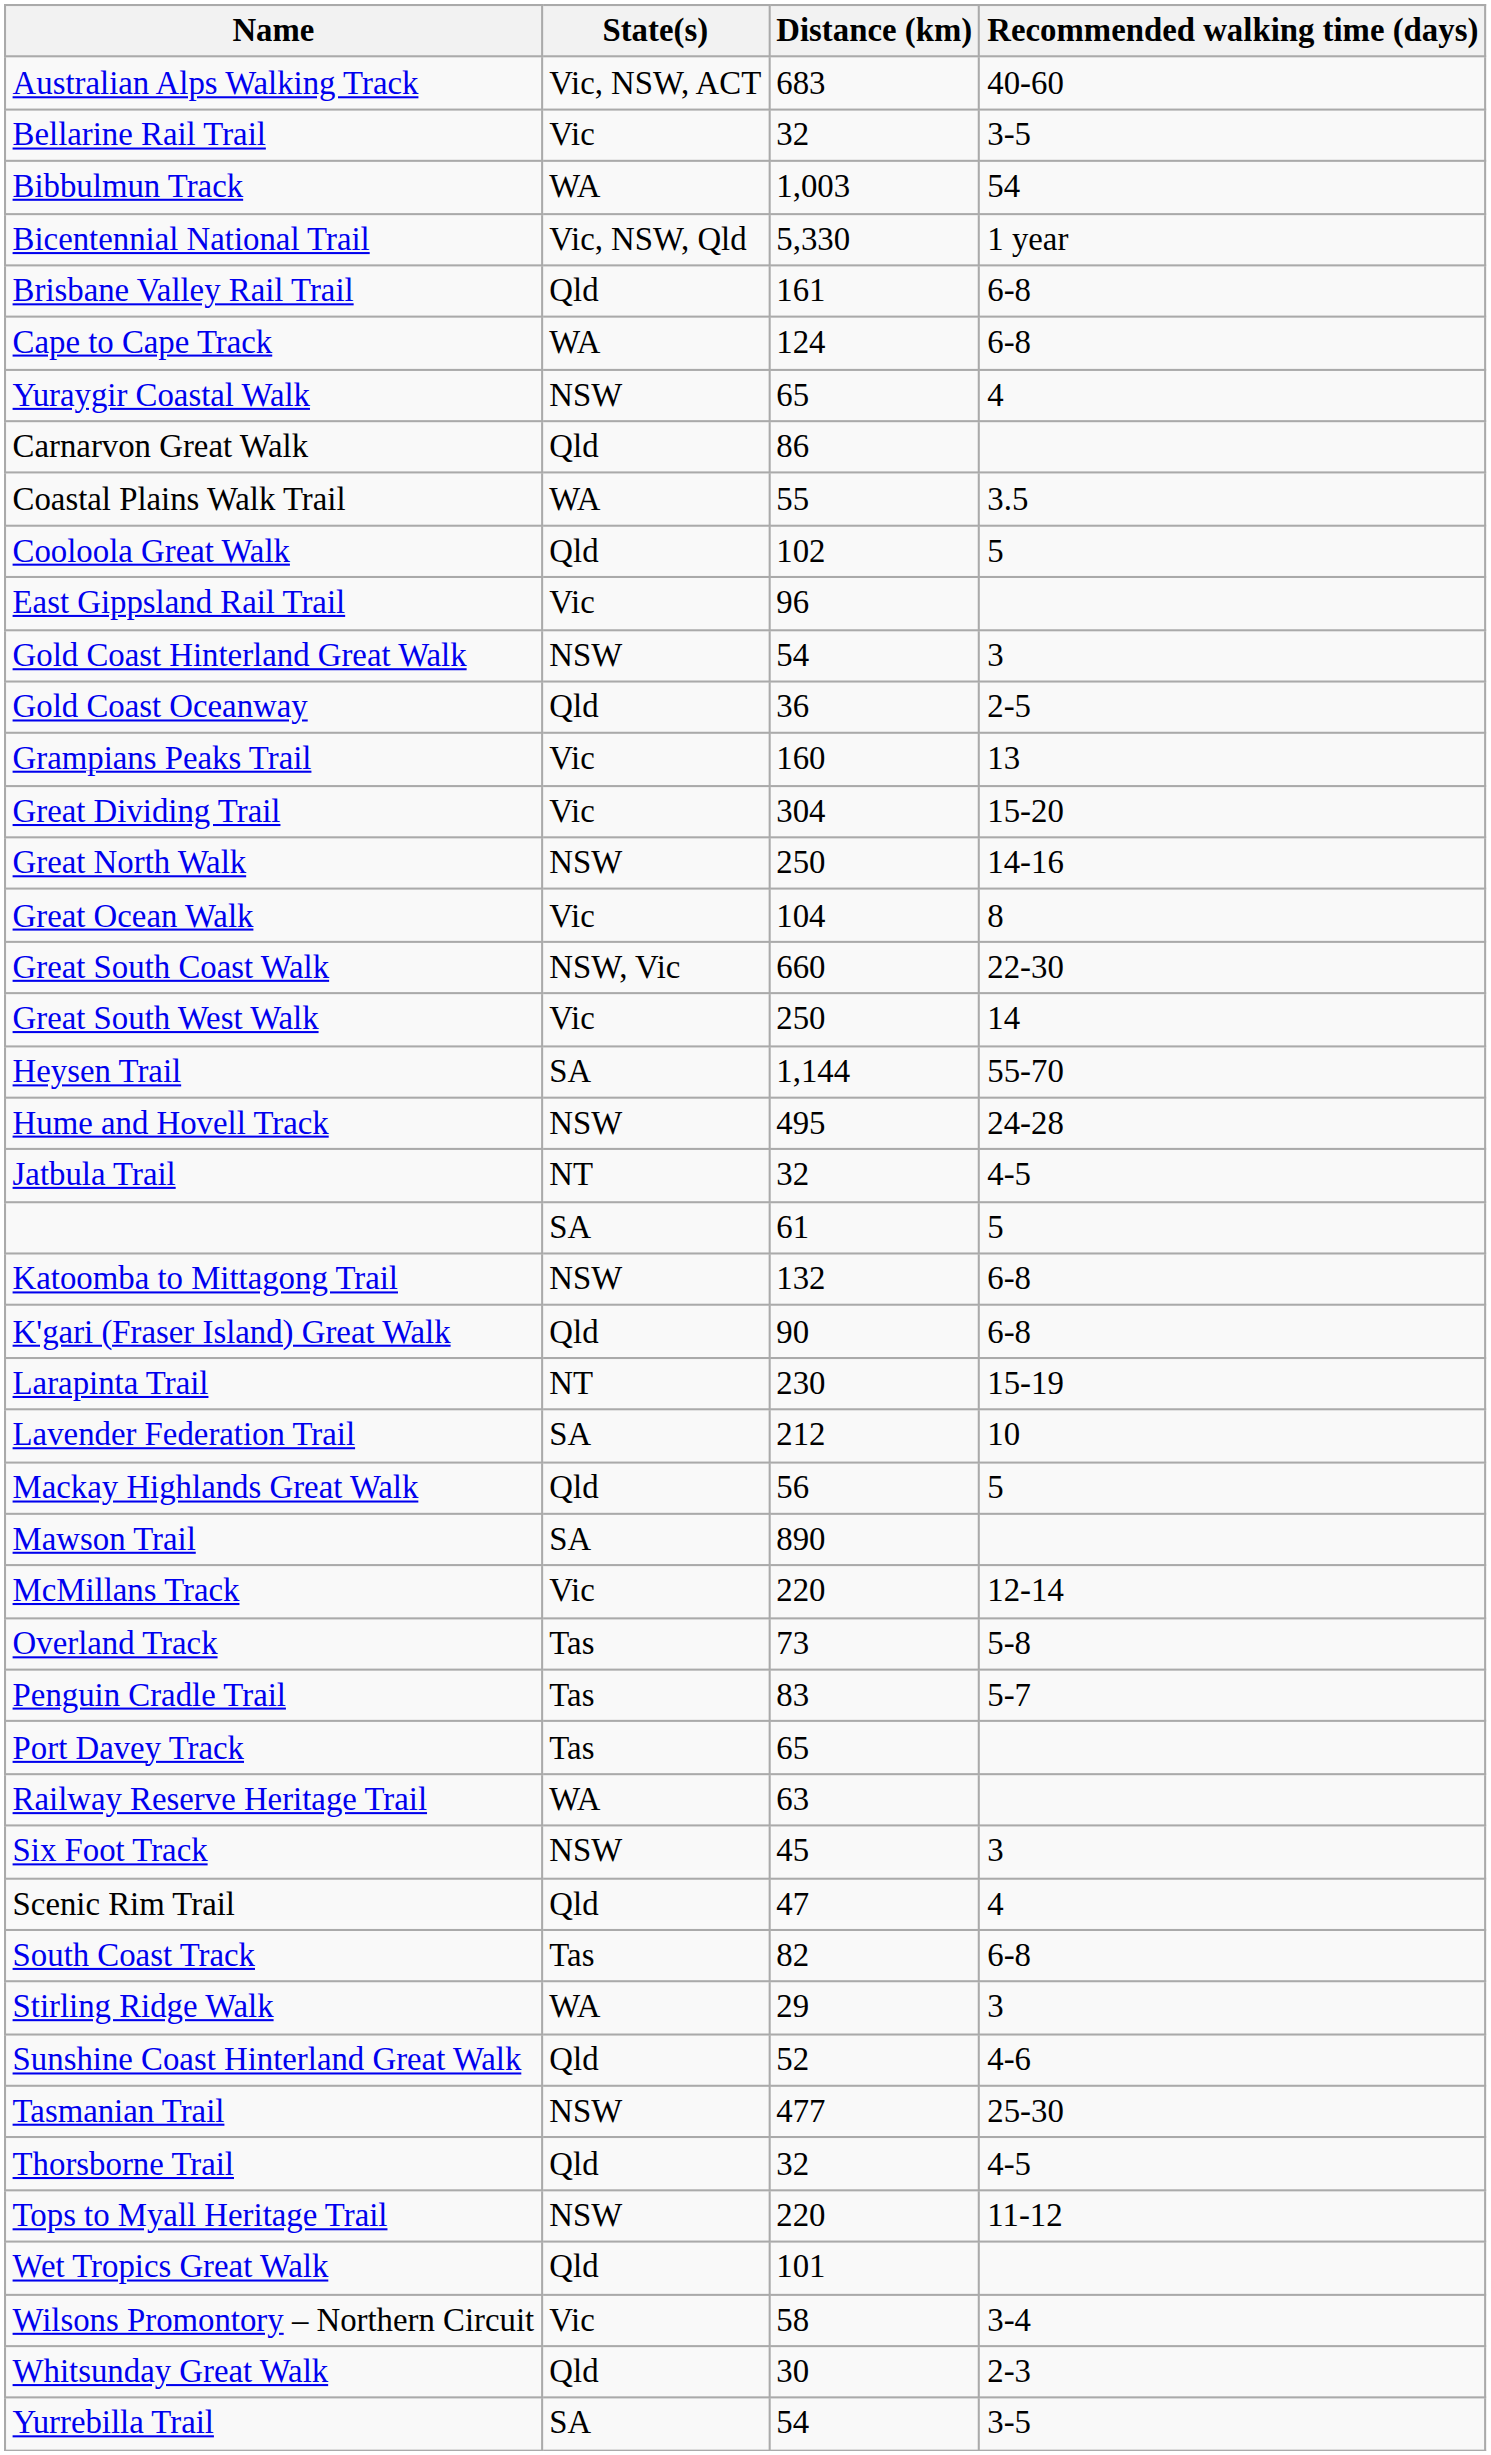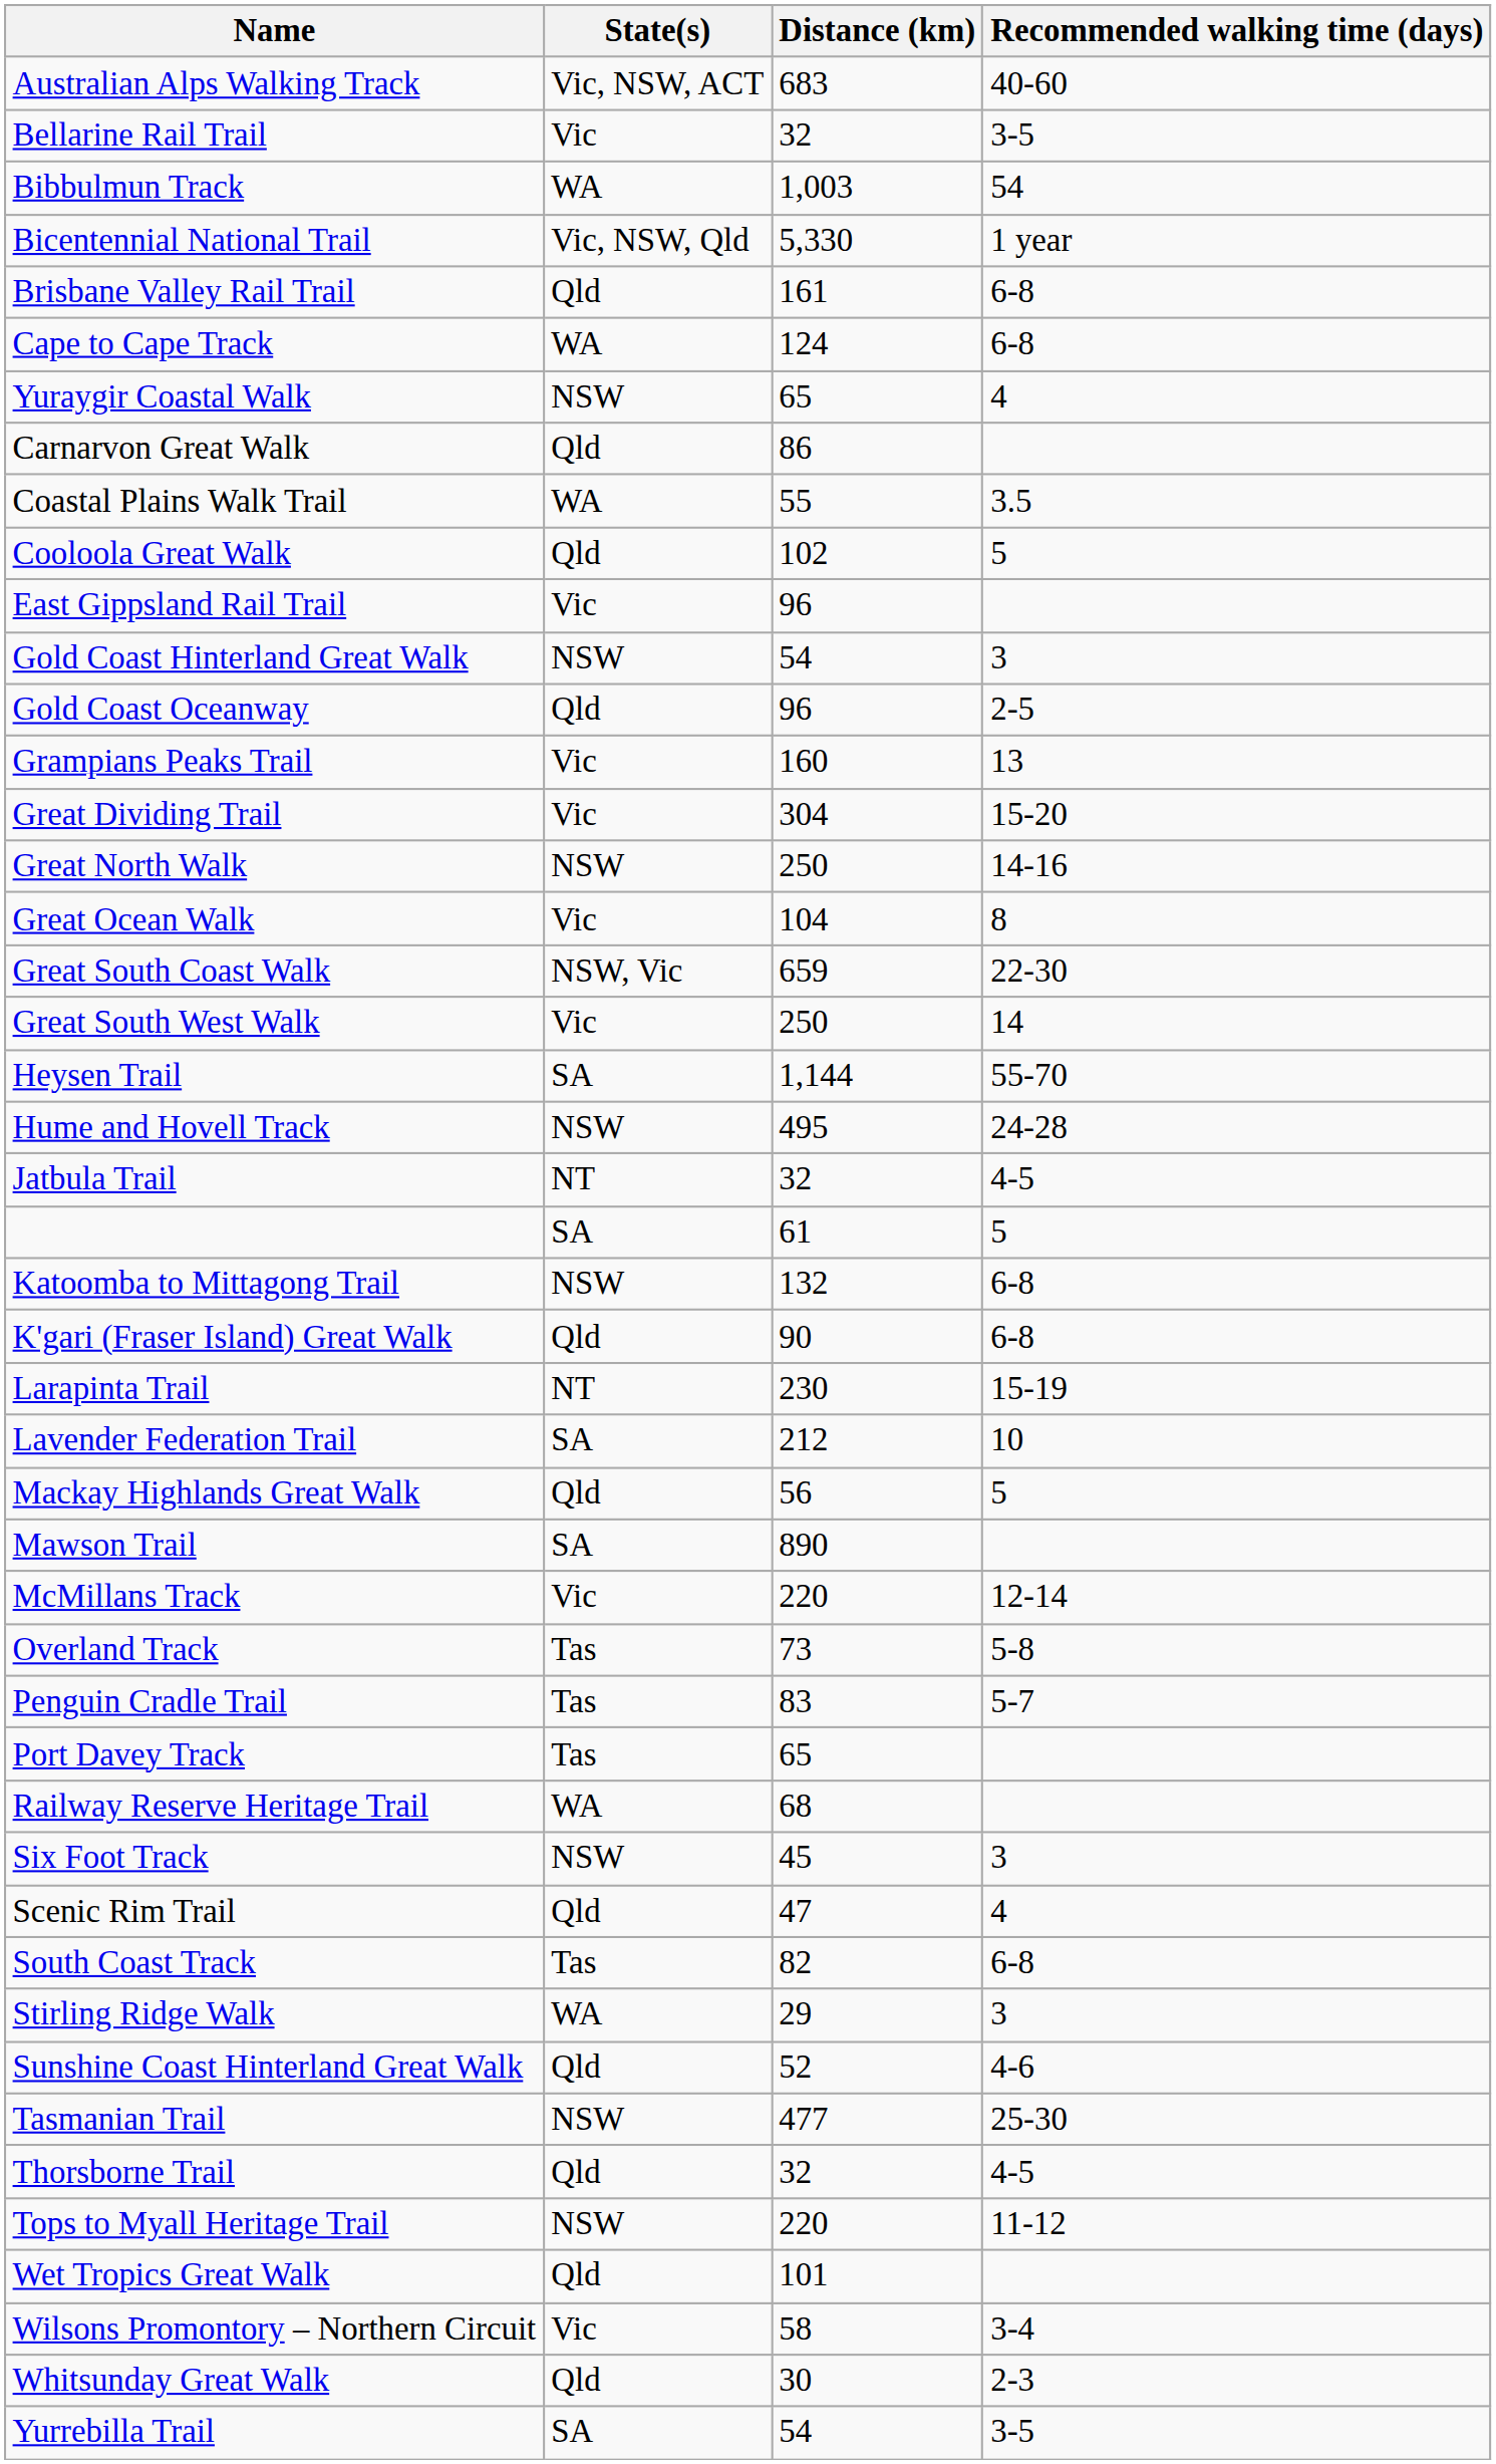 <table class="wikitable sortable">
 <tr>
 <th>Name</th>
 <th>State(s)</th>
 <th>Distance (km)</th>
 <th data-sort-type="number">Recommended walking time (days)</th>
 </tr>
 <tr>
 <td><a href='#'>Australian Alps Walking Track</a></td>
 <td>Vic, NSW, ACT</td>
 <td>683</td>
 <td>40-60</td>
 </tr>
 <tr Ih>
 <td><a href='#'>Bellarine Rail Trail</a></td>
 <td>Vic</td>
 <td>32</td>
 <td>3-5</td>
 </tr>
 <tr>
 <td><a href='#'>Bibbulmun Track</a></td>
 <td>WA</td>
 <td>1,003</td>
 <td>54</td>
 </tr>
 <tr>
 <td><a href='#'>Bicentennial National Trail</a></td>
 <td>Vic, NSW, Qld</td>
 <td>5,330</td>
 <td data-sort-value="365">1 year</td>
 </tr>
 <tr>
 <td><a href='#'>Brisbane Valley Rail Trail</a></td>
 <td>Qld</td>
 <td>161</td>
 <td>6-8</td>
 </tr>
 <tr>
 <td><a href='#'>Cape to Cape Track</a></td>
 <td>WA</td>
 <td>124</td>
 <td>6-8</td>
 </tr>
 <tr>
 <td><a href='#'>Yuraygir Coastal Walk</a></td>
 <td>NSW</td>
 <td>65</td>
 <td>4</td>
 </tr>
 <tr>
 <td>Carnarvon Great Walk</td>
 <td>Qld</td>
 <td>86</td>
 <td></td>
 </tr>
 <tr>
 <td>Coastal Plains Walk Trail</td>
 <td>WA</td>
 <td>55</td>
 <td>3.5</td>
 </tr>
 <tr>
 <td><a href='#'>Cooloola Great Walk</a></td>
 <td>Qld</td>
 <td>102</td>
 <td>5</td>
 </tr>
 <tr>
 <td><a href='#'>East Gippsland Rail Trail</a></td>
 <td>Vic</td>
 <td>96</td>
 <td></td>
 </tr>
 <tr>
 <td><a href='#'>Gold Coast Hinterland Great Walk</a></td>
 <td>NSW</td>
 <td>54</td>
 <td>3</td>
 </tr>
 <tr>
 <td><a href='#'>Gold Coast Oceanway</a></td>
 <td>Qld</td>
-<td>36</td>
+<td>96</td>
 <td>2-5</td>
 </tr>
 <tr>
 <td><a href='#'>Grampians Peaks Trail</a></td>
 <td>Vic</td>
 <td>160</td>
 <td>13</td>
 </tr>
 <tr>
 <td><a href='#'>Great Dividing Trail</a></td>
 <td>Vic</td>
 <td>304</td>
 <td>15-20</td>
 </tr>
 <tr>
 <td><a href='#'>Great North Walk</a></td>
 <td>NSW</td>
 <td>250</td>
 <td>14-16</td>
 </tr>
 <tr>
 <td><a href='#'>Great Ocean Walk</a></td>
 <td>Vic</td>
 <td>104</td>
 <td>8</td>
 </tr>
 <tr>
 <td><a href='#'>Great South Coast Walk</a></td>
 <td>NSW, Vic</td>
-<td>660</td>
+<td>659</td>
 <td>22-30</td>
 </tr>
 <tr>
 <td><a href='#'>Great South West Walk</a></td>
 <td>Vic</td>
 <td>250</td>
 <td>14</td>
 </tr>
 <tr>
 <td><a href='#'>Heysen Trail</a></td>
 <td>SA</td>
 <td>1,144</td>
 <td>55-70</td>
 </tr>
 <tr>
 <td><a href='#'>Hume and Hovell Track</a></td>
 <td>NSW</td>
 <td>495</td>
 <td>24-28</td>
 </tr>
 <tr>
 <td><a href='#'>Jatbula Trail</a></td>
 <td>NT</td>
 <td>32</td>
 <td>4-5</td>
 </tr>
 <tr>
 <td></td>
 <td>SA</td>
 <td>61</td>
 <td>5</td>
 </tr>
 <tr>
 <td><a href='#'>Katoomba to Mittagong Trail</a></td>
 <td>NSW</td>
 <td>132</td>
 <td>6-8</td>
 </tr>
 <tr>
 <td><a href='#'>K'gari (Fraser Island) Great Walk</a></td>
 <td>Qld</td>
 <td>90</td>
 <td>6-8</td>
 </tr>
 <tr>
 <td><a href='#'>Larapinta Trail</a></td>
 <td>NT</td>
 <td>230</td>
 <td>15-19</td>
 </tr>
 <tr>
 <td><a href='#'>Lavender Federation Trail</a></td>
 <td>SA</td>
 <td>212</td>
 <td>10</td>
 </tr>
 <tr>
 <td><a href='#'>Mackay Highlands Great Walk</a></td>
 <td>Qld</td>
 <td>56</td>
 <td>5</td>
 </tr>
 <tr>
 <td><a href='#'>Mawson Trail</a></td>
 <td>SA</td>
 <td>890</td>
 <td></td>
 </tr>
 <tr>
 <td><a href='#'>McMillans Track</a></td>
 <td>Vic</td>
 <td>220</td>
 <td>12-14</td>
 </tr>
 <tr>
 <td><a href='#'>Overland Track</a></td>
 <td>Tas</td>
 <td>73</td>
 <td>5-8</td>
 </tr>
 <tr>
 <td><a href='#'>Penguin Cradle Trail</a></td>
 <td>Tas</td>
 <td>83</td>
 <td>5-7</td>
 </tr>
 <tr>
 <td><a href='#'>Port Davey Track</a></td>
 <td>Tas</td>
 <td>65</td>
 <td></td>
 </tr>
 <tr>
 <td><a href='#'>Railway Reserve Heritage Trail</a></td>
 <td>WA</td>
-<td>63</td>
+<td>68</td>
 <td></td>
 </tr>
 <tr>
 <td><a href='#'>Six Foot Track</a></td>
 <td>NSW</td>
 <td>45</td>
 <td>3</td>
 </tr>
 <tr>
 <td>Scenic Rim Trail</td>
 <td>Qld</td>
 <td>47</td>
 <td>4</td>
 </tr>
 <tr>
 <td><a href='#'>South Coast Track</a></td>
 <td>Tas</td>
 <td>82</td>
 <td>6-8</td>
 </tr>
 <tr>
 <td><a href='#'>Stirling Ridge Walk</a></td>
 <td>WA</td>
 <td>29</td>
 <td>3</td>
 </tr>
 <tr>
 <td><a href='#'>Sunshine Coast Hinterland Great Walk</a></td>
 <td>Qld</td>
 <td>52</td>
 <td>4-6</td>
 </tr>
 <tr>
 <td><a href='#'>Tasmanian Trail</a></td>
 <td>NSW</td>
 <td>477</td>
 <td>25-30</td>
 </tr>
 <tr>
 <td><a href='#'>Thorsborne Trail</a></td>
 <td>Qld</td>
 <td>32</td>
 <td>4-5</td>
 </tr>
 <tr>
 <td><a href='#'>Tops to Myall Heritage Trail</a></td>
 <td>NSW</td>
 <td>220</td>
 <td>11-12</td>
 </tr>
 <tr>
 <td><a href='#'>Wet Tropics Great Walk</a></td>
 <td>Qld</td>
 <td>101</td>
 <td></td>
 </tr>
 <tr>
 <td><a href='#'>Wilsons Promontory</a> – Northern Circuit</td>
 <td>Vic</td>
 <td>58</td>
 <td>3-4</td>
 </tr>
 <tr>
 <td><a href='#'>Whitsunday Great Walk</a></td>
 <td>Qld</td>
 <td>30</td>
 <td>2-3</td>
 </tr>
 <tr>
 <td><a href='#'>Yurrebilla Trail</a></td>
 <td>SA</td>
 <td>54</td>
 <td>3-5</td>
 </tr>
 </table>
